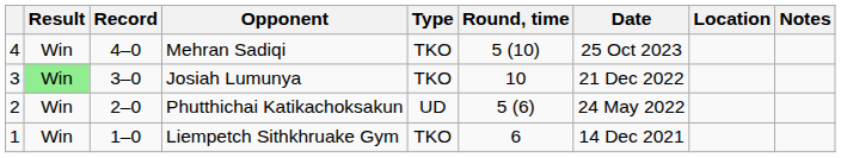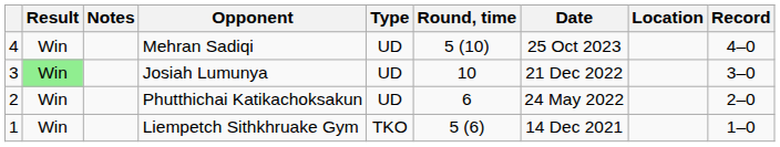 <table class="wikitable" style="text-align:center">
 <tr>
 <th></th>
 <th>Result</th>
-<th>Record</th>
+<th>Notes</th>
 <th>Opponent</th>
 <th>Type</th>
 <th>Round, time</th>
 <th>Date</th>
 <th>Location</th>
-<th>Notes</th>
+<th>Record</th>
 </tr>
 <tr>
 <td>4</td>
 <td>Win</td>
-<td>4–0</td>
+<td style="text-align:left;"></td>
 <td style="text-align:left;">Mehran Sadiqi</td>
-<td>TKO</td>
+<td>UD</td>
 <td>5 (10)</td>
 <td>25 Oct 2023</td>
 <td style="text-align:left;"></td>
-<td style="text-align:left;"></td>
+<td>4–0</td>
 </tr>
 <tr>
 <td>3</td>
 <td style="background: lightgreen;">Win</td>
-<td>3–0</td>
+<td style="text-align:left;"></td>
 <td style="text-align:left;">Josiah Lumunya</td>
-<td>TKO</td>
+<td>UD</td>
 <td>10</td>
 <td>21 Dec 2022</td>
 <td style="text-align:left;"></td>
-<td style="text-align:left;"></td>
+<td>3–0</td>
 </tr>
 <tr>
 <td>2</td>
 <td>Win</td>
-<td>2–0</td>
+<td style="text-align:left;"></td>
 <td style="text-align:left;">Phutthichai Katikachoksakun</td>
 <td>UD</td>
-<td>5 (6)</td>
+<td>6</td>
 <td>24 May 2022</td>
 <td style="text-align:left;"> </td>
-<td style="text-align:left;"></td>
+<td>2–0</td>
 </tr>
 <tr>
 <td>1</td>
 <td>Win</td>
-<td>1–0</td>
+<td style="text-align:left;"></td>
 <td style="text-align:left;">Liempetch Sithkhruake Gym</td>
 <td>TKO</td>
-<td>6</td>
+<td>5 (6)</td>
 <td>14 Dec 2021</td>
 <td style="text-align:left;"> </td>
-<td style="text-align:left;"></td>
+<td>1–0</td>
 </tr>
 </table>
